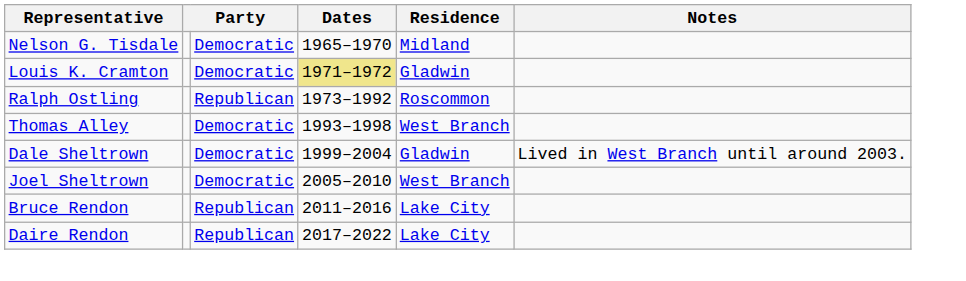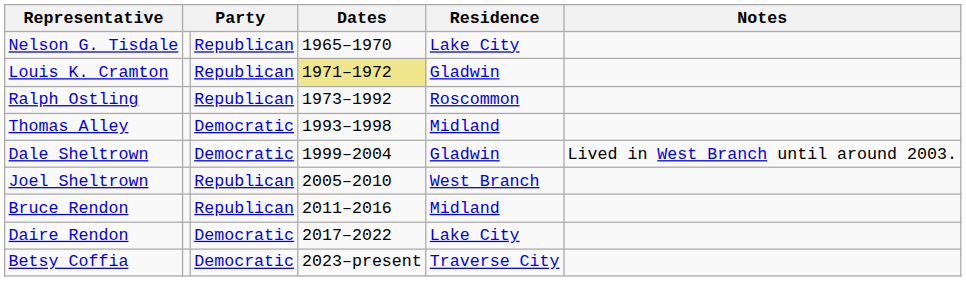 <table class=wikitable>
 <tr valign=bottom>
 <th>Representative</th>
 <th colspan="2">Party</th>
 <th>Dates</th>
 <th>Residence</th>
 <th>Notes</th>
 </tr>
 <tr>
 <td><a href='#'>Nelson G. Tisdale</a></td>
 <td bgcolor=></td>
-<td><a href='#'>Democratic</a></td>
+<td><a href='#'>Republican</a></td>
 <td>1965–1970</td>
-<td><a href='#'>Midland</a></td>
+<td><a href='#'>Lake City</a></td>
 <td></td>
 </tr>
 <tr>
 <td><a href='#'>Louis K. Cramton</a></td>
 <td bgcolor=></td>
-<td><a href='#'>Democratic</a></td>
+<td><a href='#'>Republican</a></td>
 <td style="background: khaki;">1971–1972</td>
 <td><a href='#'>Gladwin</a></td>
 <td></td>
 </tr>
 <tr>
 <td><a href='#'>Ralph Ostling</a></td>
 <td bgcolor=></td>
 <td><a href='#'>Republican</a></td>
 <td>1973–1992</td>
 <td><a href='#'>Roscommon</a></td>
 <td></td>
 </tr>
 <tr>
 <td><a href='#'>Thomas Alley</a></td>
 <td bgcolor=></td>
 <td><a href='#'>Democratic</a></td>
 <td>1993–1998</td>
-<td><a href='#'>West Branch</a></td>
+<td><a href='#'>Midland</a></td>
 <td></td>
 </tr>
 <tr>
 <td><a href='#'>Dale Sheltrown</a></td>
 <td bgcolor=></td>
 <td><a href='#'>Democratic</a></td>
 <td>1999–2004</td>
 <td><a href='#'>Gladwin</a></td>
 <td>Lived in <a href='#'>West Branch</a> until around 2003.</td>
 </tr>
 <tr>
 <td><a href='#'>Joel Sheltrown</a></td>
 <td bgcolor=></td>
-<td><a href='#'>Democratic</a></td>
+<td><a href='#'>Republican</a></td>
 <td>2005–2010</td>
 <td><a href='#'>West Branch</a></td>
 <td></td>
 </tr>
 <tr>
 <td><a href='#'>Bruce Rendon</a></td>
 <td bgcolor=></td>
 <td><a href='#'>Republican</a></td>
 <td>2011–2016</td>
-<td><a href='#'>Lake City</a></td>
+<td><a href='#'>Midland</a></td>
 <td></td>
 </tr>
 <tr>
 <td><a href='#'>Daire Rendon</a></td>
 <td bgcolor=></td>
-<td><a href='#'>Republican</a></td>
+<td><a href='#'>Democratic</a></td>
 <td>2017–2022</td>
 <td><a href='#'>Lake City</a></td>
 <td></td>
 </tr>
+<tr>
+<td><a href='#'>Betsy Coffia</a></td>
+<td bgcolor=></td>
+<td><a href='#'>Democratic</a></td>
+<td>2023–present</td>
+<td><a href='#'>Traverse City</a></td>
+<td></td>
+</tr>
 </table>
